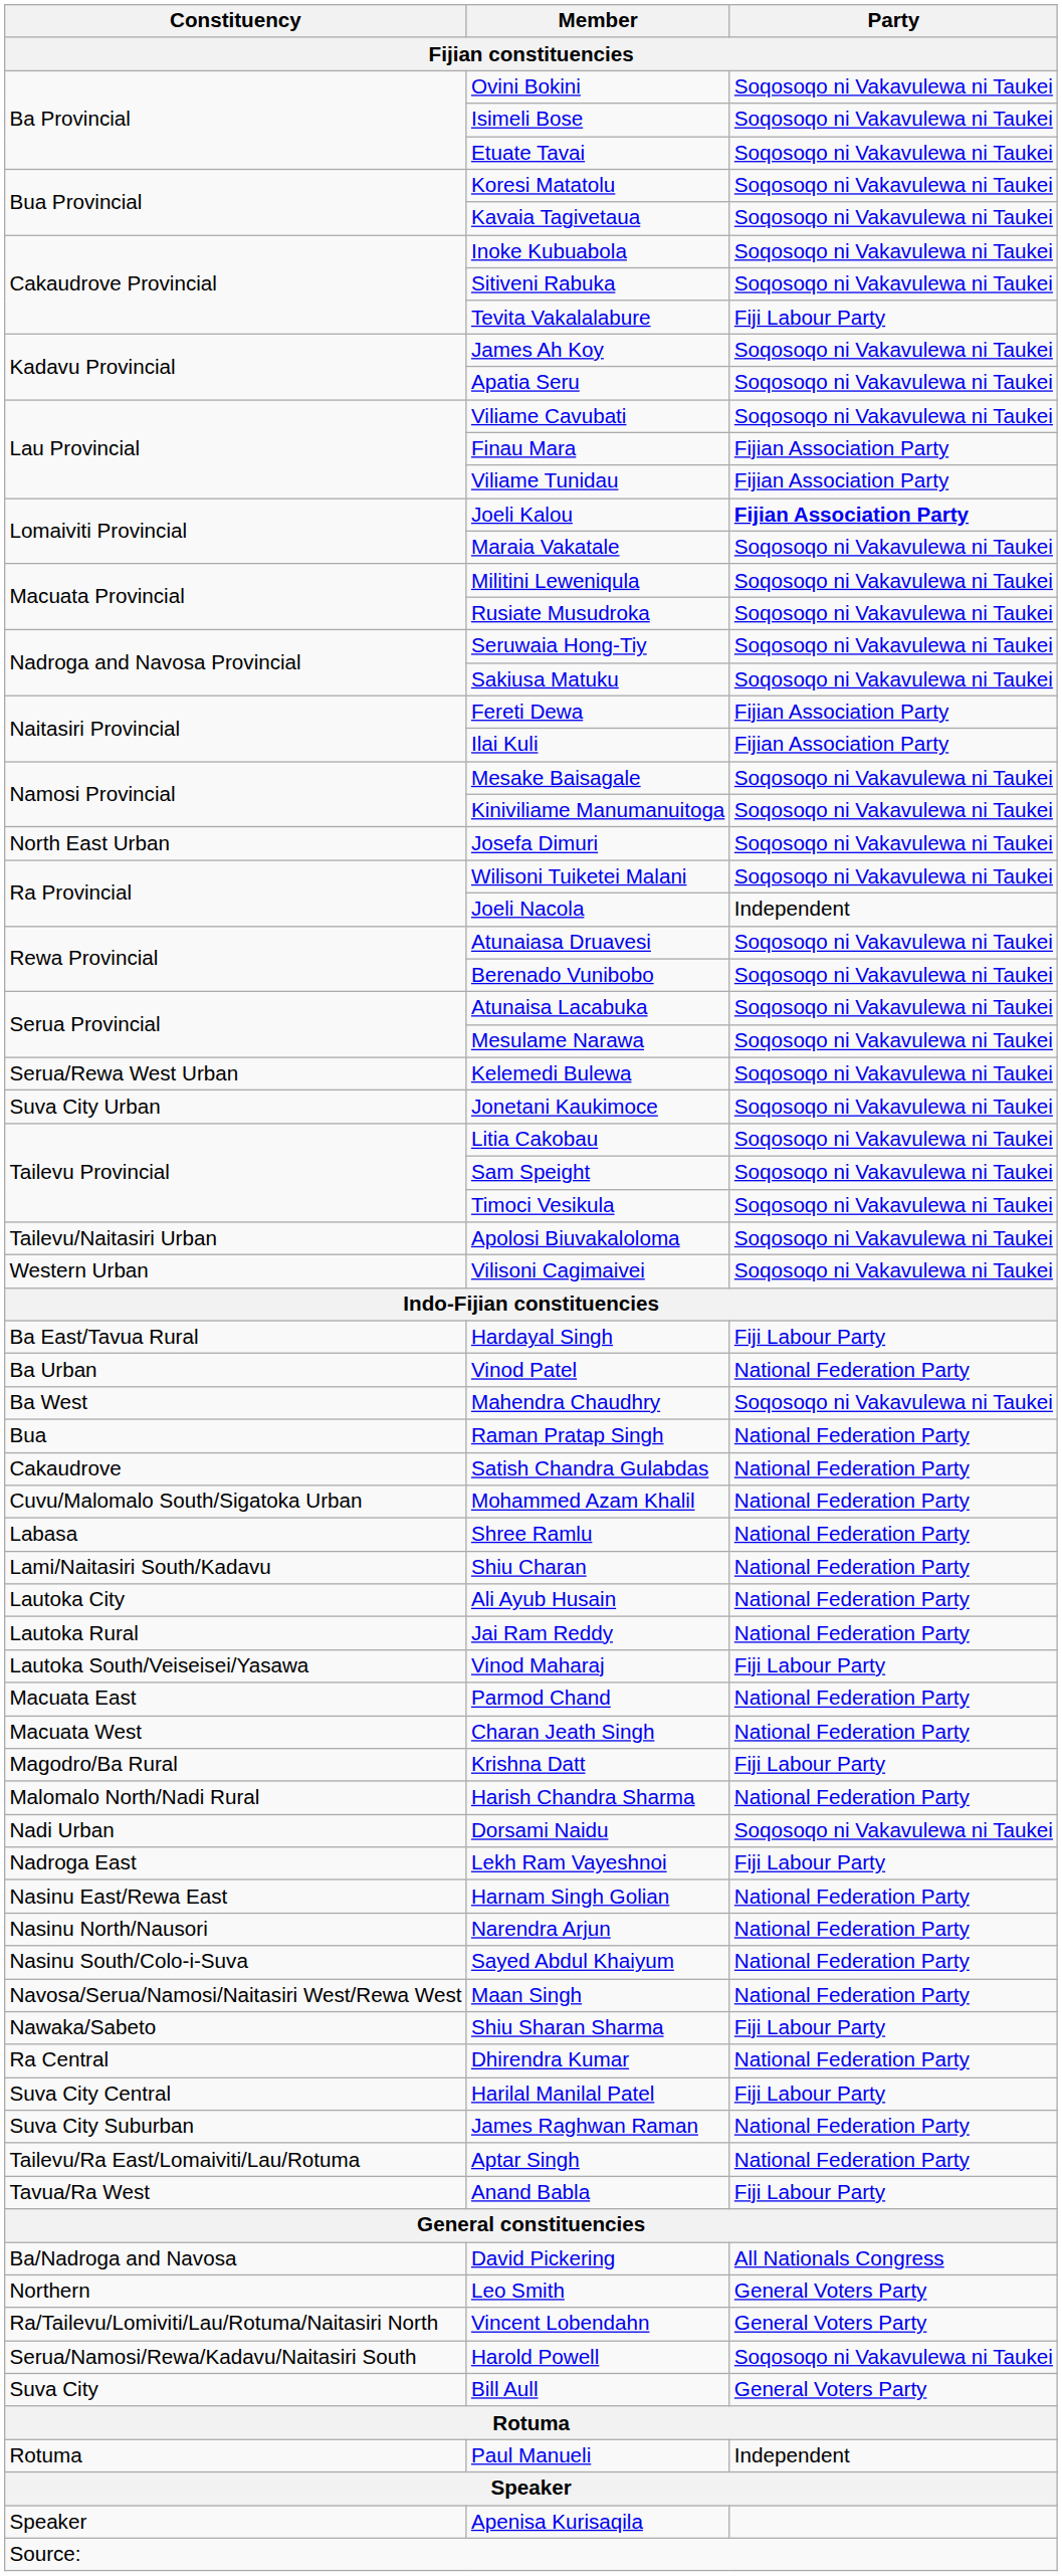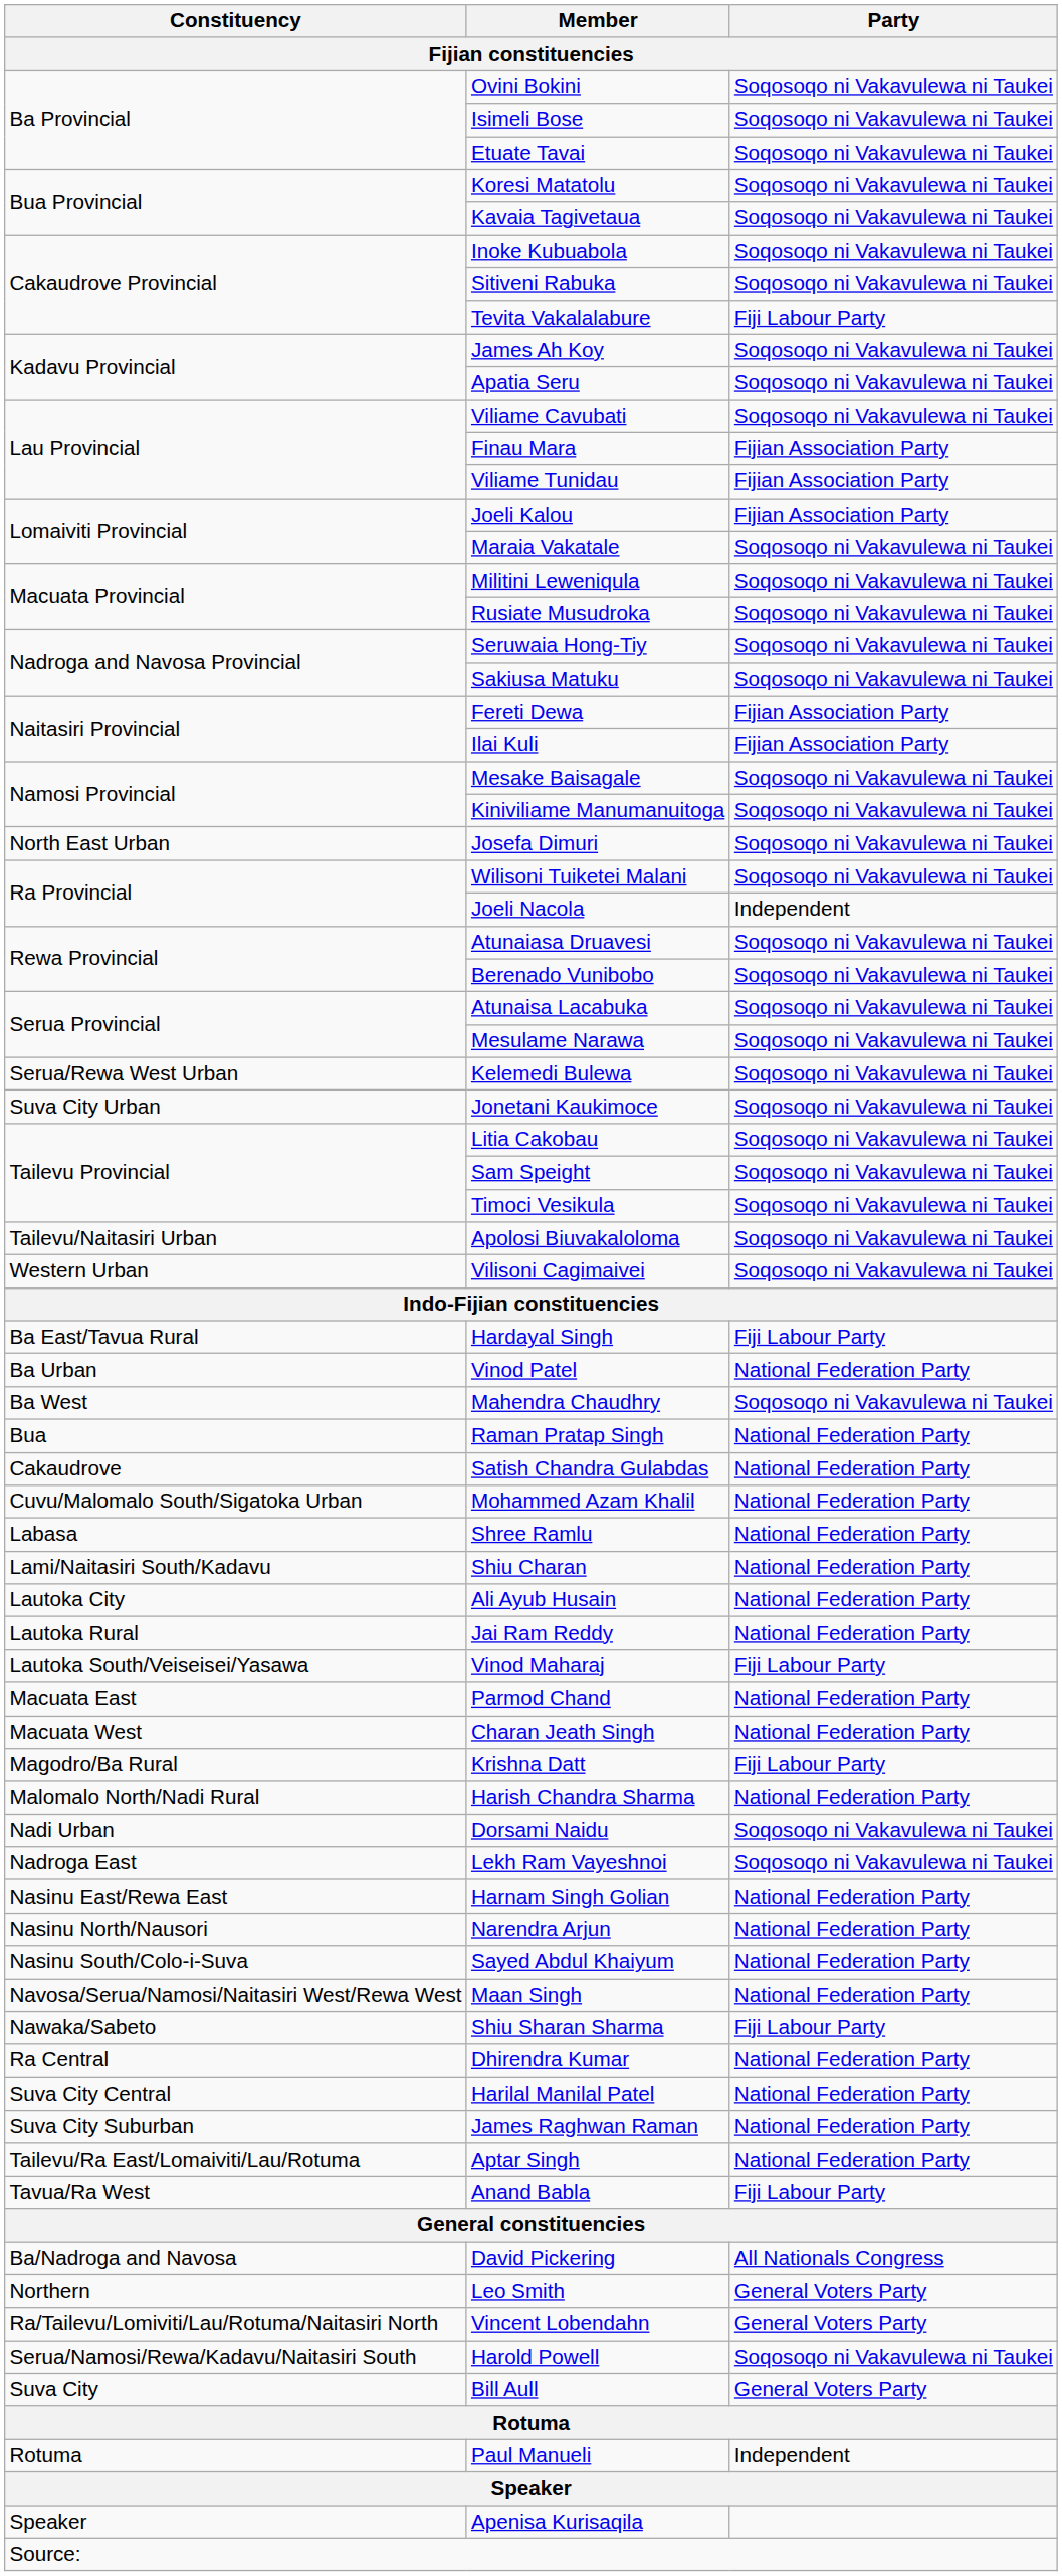 <table class="wikitable sortable">
 <tr>
 <th>Constituency</th>
 <th>Member</th>
 <th>Party</th>
 </tr>
 <tr>
 <th colspan=3>Fijian constituencies</th>
 </tr>
 <tr>
 <td rowspan=3>Ba Provincial</td>
 <td><a href='#'>Ovini Bokini</a></td>
 <td><a href='#'>Soqosoqo ni Vakavulewa ni Taukei</a></td>
 </tr>
 <tr>
 <td><a href='#'>Isimeli Bose</a></td>
 <td><a href='#'>Soqosoqo ni Vakavulewa ni Taukei</a></td>
 </tr>
 <tr>
 <td><a href='#'>Etuate Tavai</a></td>
 <td><a href='#'>Soqosoqo ni Vakavulewa ni Taukei</a></td>
 </tr>
 <tr>
 <td rowspan=2>Bua Provincial</td>
 <td><a href='#'>Koresi Matatolu</a></td>
 <td><a href='#'>Soqosoqo ni Vakavulewa ni Taukei</a></td>
 </tr>
 <tr>
 <td><a href='#'>Kavaia Tagivetaua</a></td>
 <td><a href='#'>Soqosoqo ni Vakavulewa ni Taukei</a></td>
 </tr>
 <tr>
 <td rowspan=3>Cakaudrove Provincial</td>
 <td><a href='#'>Inoke Kubuabola</a></td>
 <td><a href='#'>Soqosoqo ni Vakavulewa ni Taukei</a></td>
 </tr>
 <tr>
 <td><a href='#'>Sitiveni Rabuka</a></td>
 <td><a href='#'>Soqosoqo ni Vakavulewa ni Taukei</a></td>
 </tr>
 <tr>
 <td><a href='#'>Tevita Vakalalabure</a></td>
 <td><a href='#'>Fiji Labour Party</a></td>
 </tr>
 <tr>
 <td rowspan=2>Kadavu Provincial</td>
 <td><a href='#'>James Ah Koy</a></td>
 <td><a href='#'>Soqosoqo ni Vakavulewa ni Taukei</a></td>
 </tr>
 <tr>
 <td><a href='#'>Apatia Seru</a></td>
 <td><a href='#'>Soqosoqo ni Vakavulewa ni Taukei</a></td>
 </tr>
 <tr>
 <td rowspan=3>Lau Provincial</td>
 <td><a href='#'>Viliame Cavubati</a></td>
 <td><a href='#'>Soqosoqo ni Vakavulewa ni Taukei</a></td>
 </tr>
 <tr>
 <td><a href='#'>Finau Mara</a></td>
 <td><a href='#'>Fijian Association Party</a></td>
 </tr>
 <tr>
 <td><a href='#'>Viliame Tunidau</a></td>
 <td><a href='#'>Fijian Association Party</a></td>
 </tr>
 <tr>
 <td rowspan=2>Lomaiviti Provincial</td>
 <td><a href='#'>Joeli Kalou</a></td>
-<td><strong><a href='#'>Fijian Association Party</a></strong></td>
+<td><a href='#'>Fijian Association Party</a></td>
 </tr>
 <tr>
 <td><a href='#'>Maraia Vakatale</a></td>
 <td><a href='#'>Soqosoqo ni Vakavulewa ni Taukei</a></td>
 </tr>
 <tr>
 <td rowspan=2>Macuata Provincial</td>
 <td><a href='#'>Militini Leweniqula</a></td>
 <td><a href='#'>Soqosoqo ni Vakavulewa ni Taukei</a></td>
 </tr>
 <tr>
 <td><a href='#'>Rusiate Musudroka</a></td>
 <td><a href='#'>Soqosoqo ni Vakavulewa ni Taukei</a></td>
 </tr>
 <tr>
 <td rowspan=2>Nadroga and Navosa Provincial</td>
 <td><a href='#'>Seruwaia Hong-Tiy</a></td>
 <td><a href='#'>Soqosoqo ni Vakavulewa ni Taukei</a></td>
 </tr>
 <tr>
 <td><a href='#'>Sakiusa Matuku</a></td>
 <td><a href='#'>Soqosoqo ni Vakavulewa ni Taukei</a></td>
 </tr>
 <tr>
 <td rowspan=2>Naitasiri Provincial</td>
 <td><a href='#'>Fereti Dewa</a></td>
 <td><a href='#'>Fijian Association Party</a></td>
 </tr>
 <tr>
 <td><a href='#'>Ilai Kuli</a></td>
 <td><a href='#'>Fijian Association Party</a></td>
 </tr>
 <tr>
 <td rowspan=2>Namosi Provincial</td>
 <td><a href='#'>Mesake Baisagale</a></td>
 <td><a href='#'>Soqosoqo ni Vakavulewa ni Taukei</a></td>
 </tr>
 <tr>
 <td><a href='#'>Kiniviliame Manumanuitoga</a></td>
 <td><a href='#'>Soqosoqo ni Vakavulewa ni Taukei</a></td>
 </tr>
 <tr>
 <td>North East Urban</td>
 <td><a href='#'>Josefa Dimuri</a></td>
 <td><a href='#'>Soqosoqo ni Vakavulewa ni Taukei</a></td>
 </tr>
 <tr>
 <td rowspan=2>Ra Provincial</td>
 <td><a href='#'>Wilisoni Tuiketei Malani</a></td>
 <td><a href='#'>Soqosoqo ni Vakavulewa ni Taukei</a></td>
 </tr>
 <tr>
 <td><a href='#'>Joeli Nacola</a></td>
 <td>Independent</td>
 </tr>
 <tr>
 <td rowspan=2>Rewa Provincial</td>
 <td><a href='#'>Atunaiasa Druavesi</a></td>
 <td><a href='#'>Soqosoqo ni Vakavulewa ni Taukei</a></td>
 </tr>
 <tr>
 <td><a href='#'>Berenado Vunibobo</a></td>
 <td><a href='#'>Soqosoqo ni Vakavulewa ni Taukei</a></td>
 </tr>
 <tr>
 <td rowspan=2>Serua Provincial</td>
 <td><a href='#'>Atunaisa Lacabuka</a></td>
 <td><a href='#'>Soqosoqo ni Vakavulewa ni Taukei</a></td>
 </tr>
 <tr>
 <td><a href='#'>Mesulame Narawa</a></td>
 <td><a href='#'>Soqosoqo ni Vakavulewa ni Taukei</a></td>
 </tr>
 <tr>
 <td>Serua/Rewa West Urban</td>
 <td><a href='#'>Kelemedi Bulewa</a></td>
 <td><a href='#'>Soqosoqo ni Vakavulewa ni Taukei</a></td>
 </tr>
 <tr>
 <td>Suva City Urban</td>
 <td><a href='#'>Jonetani Kaukimoce</a></td>
 <td><a href='#'>Soqosoqo ni Vakavulewa ni Taukei</a></td>
 </tr>
 <tr>
 <td rowspan=3>Tailevu Provincial</td>
 <td><a href='#'>Litia Cakobau</a></td>
 <td><a href='#'>Soqosoqo ni Vakavulewa ni Taukei</a></td>
 </tr>
 <tr>
 <td><a href='#'>Sam Speight</a></td>
 <td><a href='#'>Soqosoqo ni Vakavulewa ni Taukei</a></td>
 </tr>
 <tr>
 <td><a href='#'>Timoci Vesikula</a></td>
 <td><a href='#'>Soqosoqo ni Vakavulewa ni Taukei</a></td>
 </tr>
 <tr>
 <td>Tailevu/Naitasiri Urban</td>
 <td><a href='#'>Apolosi Biuvakaloloma</a></td>
 <td><a href='#'>Soqosoqo ni Vakavulewa ni Taukei</a></td>
 </tr>
 <tr>
 <td>Western Urban</td>
 <td><a href='#'>Vilisoni Cagimaivei</a></td>
 <td><a href='#'>Soqosoqo ni Vakavulewa ni Taukei</a></td>
 </tr>
 <tr>
 <th colspan=3>Indo-Fijian constituencies</th>
 </tr>
 <tr>
 <td>Ba East/Tavua Rural</td>
 <td><a href='#'>Hardayal Singh</a></td>
 <td><a href='#'>Fiji Labour Party</a></td>
 </tr>
 <tr>
 <td>Ba Urban</td>
 <td><a href='#'>Vinod Patel</a></td>
 <td><a href='#'>National Federation Party</a></td>
 </tr>
 <tr>
 <td>Ba West</td>
 <td><a href='#'>Mahendra Chaudhry</a></td>
 <td><a href='#'>Soqosoqo ni Vakavulewa ni Taukei</a></td>
 </tr>
 <tr>
 <td>Bua</td>
 <td><a href='#'>Raman Pratap Singh</a></td>
 <td><a href='#'>National Federation Party</a></td>
 </tr>
 <tr>
 <td>Cakaudrove</td>
 <td><a href='#'>Satish Chandra Gulabdas</a></td>
 <td><a href='#'>National Federation Party</a></td>
 </tr>
 <tr>
 <td>Cuvu/Malomalo South/Sigatoka Urban</td>
 <td><a href='#'>Mohammed Azam Khalil</a></td>
 <td><a href='#'>National Federation Party</a></td>
 </tr>
 <tr>
 <td>Labasa</td>
 <td><a href='#'>Shree Ramlu</a></td>
 <td><a href='#'>National Federation Party</a></td>
 </tr>
 <tr>
 <td>Lami/Naitasiri South/Kadavu</td>
 <td><a href='#'>Shiu Charan</a></td>
 <td><a href='#'>National Federation Party</a></td>
 </tr>
 <tr>
 <td>Lautoka City</td>
 <td><a href='#'>Ali Ayub Husain</a></td>
 <td><a href='#'>National Federation Party</a></td>
 </tr>
 <tr>
 <td>Lautoka Rural</td>
 <td><a href='#'>Jai Ram Reddy</a></td>
 <td><a href='#'>National Federation Party</a></td>
 </tr>
 <tr>
 <td>Lautoka South/Veiseisei/Yasawa</td>
 <td><a href='#'>Vinod Maharaj</a></td>
 <td><a href='#'>Fiji Labour Party</a></td>
 </tr>
 <tr>
 <td>Macuata East</td>
 <td><a href='#'>Parmod Chand</a></td>
 <td><a href='#'>National Federation Party</a></td>
 </tr>
 <tr>
 <td>Macuata West</td>
 <td><a href='#'>Charan Jeath Singh</a></td>
 <td><a href='#'>National Federation Party</a></td>
 </tr>
 <tr>
 <td>Magodro/Ba Rural</td>
 <td><a href='#'>Krishna Datt</a></td>
 <td><a href='#'>Fiji Labour Party</a></td>
 </tr>
 <tr>
 <td>Malomalo North/Nadi Rural</td>
 <td><a href='#'>Harish Chandra Sharma</a></td>
 <td><a href='#'>National Federation Party</a></td>
 </tr>
 <tr>
 <td>Nadi Urban</td>
 <td><a href='#'>Dorsami Naidu</a></td>
 <td><a href='#'>Soqosoqo ni Vakavulewa ni Taukei</a></td>
 </tr>
 <tr>
 <td>Nadroga East</td>
 <td><a href='#'>Lekh Ram Vayeshnoi</a></td>
-<td><a href='#'>Fiji Labour Party</a></td>
+<td><a href='#'>Soqosoqo ni Vakavulewa ni Taukei</a></td>
 </tr>
 <tr>
 <td>Nasinu East/Rewa East</td>
 <td><a href='#'>Harnam Singh Golian</a></td>
 <td><a href='#'>National Federation Party</a></td>
 </tr>
 <tr>
 <td>Nasinu North/Nausori</td>
 <td><a href='#'>Narendra Arjun</a></td>
 <td><a href='#'>National Federation Party</a></td>
 </tr>
 <tr>
 <td>Nasinu South/Colo-i-Suva</td>
 <td><a href='#'>Sayed Abdul Khaiyum</a></td>
 <td><a href='#'>National Federation Party</a></td>
 </tr>
 <tr>
 <td>Navosa/Serua/Namosi/Naitasiri West/Rewa West</td>
 <td><a href='#'>Maan Singh</a></td>
 <td><a href='#'>National Federation Party</a></td>
 </tr>
 <tr>
 <td>Nawaka/Sabeto</td>
 <td><a href='#'>Shiu Sharan Sharma</a></td>
 <td><a href='#'>Fiji Labour Party</a></td>
 </tr>
 <tr>
 <td>Ra Central</td>
 <td><a href='#'>Dhirendra Kumar</a></td>
 <td><a href='#'>National Federation Party</a></td>
 </tr>
 <tr>
 <td>Suva City Central</td>
 <td><a href='#'>Harilal Manilal Patel</a></td>
-<td><a href='#'>Fiji Labour Party</a></td>
+<td><a href='#'>National Federation Party</a></td>
 </tr>
 <tr>
 <td>Suva City Suburban</td>
 <td><a href='#'>James Raghwan Raman</a></td>
 <td><a href='#'>National Federation Party</a></td>
 </tr>
 <tr>
 <td>Tailevu/Ra East/Lomaiviti/Lau/Rotuma</td>
 <td><a href='#'>Aptar Singh</a></td>
 <td><a href='#'>National Federation Party</a></td>
 </tr>
 <tr>
 <td>Tavua/Ra West</td>
 <td><a href='#'>Anand Babla</a></td>
 <td><a href='#'>Fiji Labour Party</a></td>
 </tr>
 <tr>
 <th colspan=3>General constituencies</th>
 </tr>
 <tr>
 <td>Ba/Nadroga and Navosa</td>
 <td><a href='#'>David Pickering</a></td>
 <td><a href='#'>All Nationals Congress</a></td>
 </tr>
 <tr>
 <td>Northern</td>
 <td><a href='#'>Leo Smith</a></td>
 <td><a href='#'>General Voters Party</a></td>
 </tr>
 <tr>
 <td>Ra/Tailevu/Lomiviti/Lau/Rotuma/Naitasiri North</td>
 <td><a href='#'>Vincent Lobendahn</a></td>
 <td><a href='#'>General Voters Party</a></td>
 </tr>
 <tr>
 <td>Serua/Namosi/Rewa/Kadavu/Naitasiri South</td>
 <td><a href='#'>Harold Powell</a></td>
 <td><a href='#'>Soqosoqo ni Vakavulewa ni Taukei</a></td>
 </tr>
 <tr>
 <td>Suva City</td>
 <td><a href='#'>Bill Aull</a></td>
 <td><a href='#'>General Voters Party</a></td>
 </tr>
 <tr>
 <th colspan=3>Rotuma</th>
 </tr>
 <tr>
 <td>Rotuma</td>
 <td><a href='#'>Paul Manueli</a></td>
 <td>Independent</td>
 </tr>
 <tr>
 <th colspan=3>Speaker</th>
 </tr>
 <tr>
 <td>Speaker</td>
 <td><a href='#'>Apenisa Kurisaqila</a></td>
 <td></td>
 </tr>
 <tr>
 <td colspan=3>Source: </td>
 </tr>
 </table>
